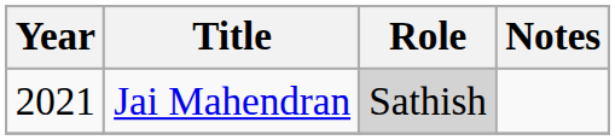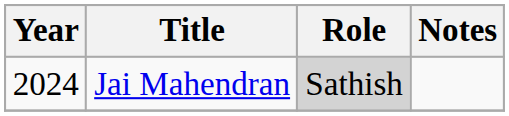 <table class="wikitable sortable">
 <tr>
 <th>Year</th>
 <th>Title</th>
 <th>Role</th>
 <th class="unsortable">Notes</th>
 </tr>
 <tr>
-<td>2021</td>
+<td>2024</td>
 <td><a href='#'>Jai Mahendran</a></td>
 <td style="background: lightgrey;">Sathish</td>
 <td></td>
 </tr>
 <tr>
 </tr>
 </table>
